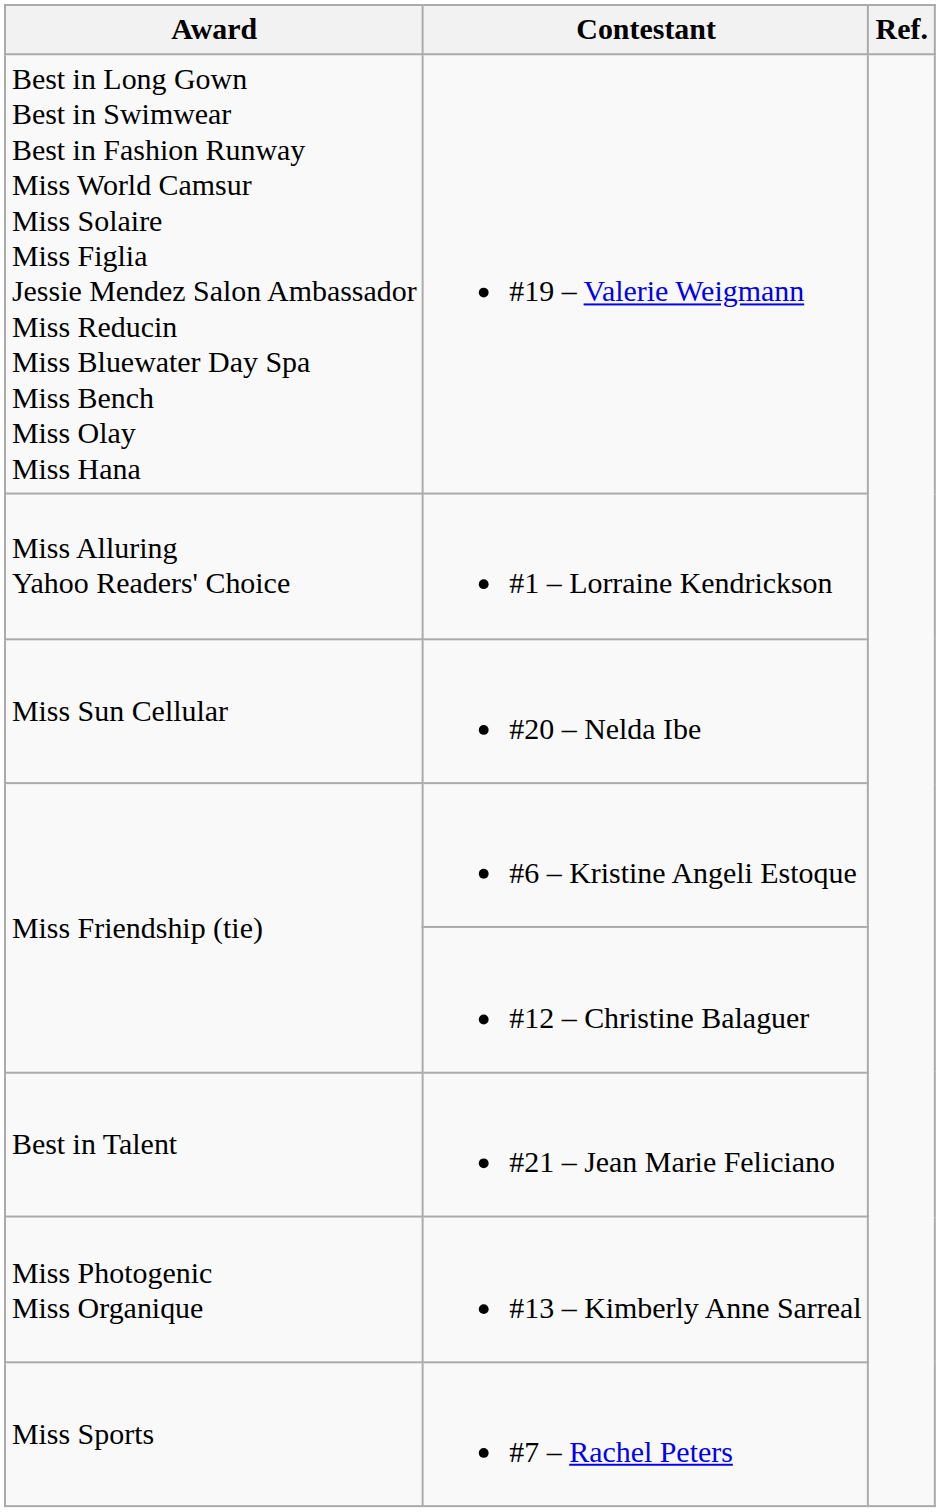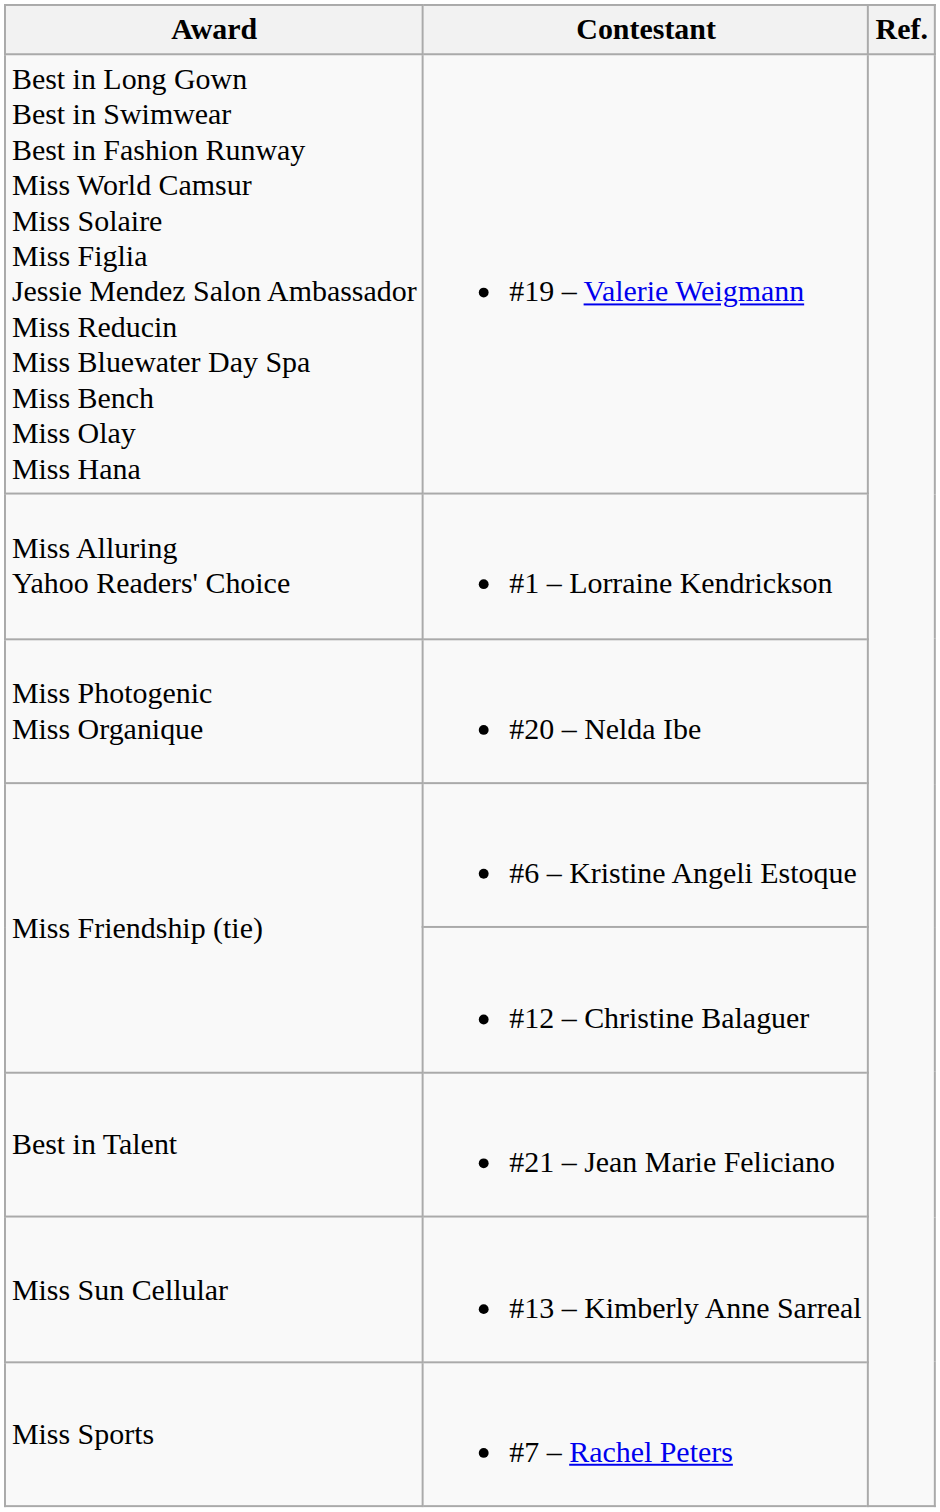 <table class="wikitable sortable" style="font-size: 95%;">
 <tr>
 <th>Award</th>
 <th>Contestant</th>
 <th>Ref.</th>
 </tr>
 <tr>
 <td>Best in Long Gown<br>Best in Swimwear<br>Best in Fashion Runway<br>Miss World Camsur<br>Miss Solaire<br>Miss Figlia<br>Jessie Mendez Salon Ambassador<br>Miss Reducin<br>Miss Bluewater Day Spa<br>Miss Bench<br>Miss Olay<br>Miss Hana</td>
 <td><br><ul><li>#19 – <a href='#'>Valerie Weigmann</a></li></ul></td>
 <td rowspan="21"><br></td>
 </tr>
 <tr>
 <td>Miss Alluring<br>Yahoo Readers' Choice</td>
 <td><br><ul><li>#1 – Lorraine Kendrickson</li></ul></td>
 </tr>
 <tr>
-<td>Miss Sun Cellular</td>
+<td>Miss Photogenic<br>Miss Organique</td>
 <td><br><ul><li>#20 – Nelda Ibe</li></ul></td>
 </tr>
 <tr>
 <td rowspan="2">Miss Friendship (tie)</td>
 <td><br><ul><li>#6 – Kristine Angeli Estoque</li></ul></td>
 </tr>
 <tr>
 <td><br><ul><li>#12 – Christine Balaguer</li></ul></td>
 </tr>
 <tr>
 <td>Best in Talent</td>
 <td><br><ul><li>#21 – Jean Marie Feliciano</li></ul></td>
 </tr>
 <tr>
-<td>Miss Photogenic<br>Miss Organique</td>
+<td>Miss Sun Cellular</td>
 <td><br><ul><li>#13 – Kimberly Anne Sarreal</li></ul></td>
 </tr>
 <tr>
 <td>Miss Sports</td>
 <td><br><ul><li>#7 – <a href='#'>Rachel Peters</a></li></ul></td>
 </tr>
 </table>
